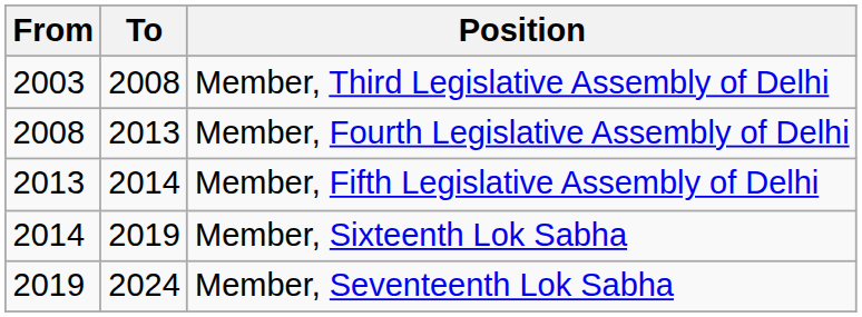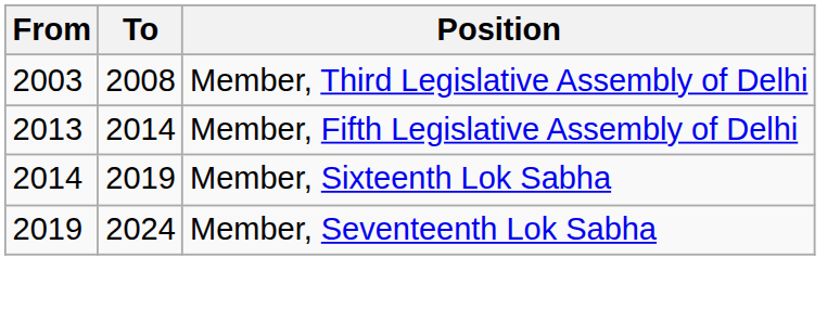 <table class="wikitable sortable">
 <tr>
 <th>From</th>
 <th>To</th>
 <th>Position</th>
 </tr>
 <tr>
 <td>2003</td>
 <td>2008</td>
 <td>Member, <a href='#'>Third Legislative Assembly of Delhi</a></td>
-</tr>
-<tr>
-<td>2008</td>
-<td>2013</td>
-<td>Member, <a href='#'>Fourth Legislative Assembly of Delhi</a></td>
 </tr>
 <tr>
 <td>2013</td>
 <td>2014</td>
 <td>Member, <a href='#'>Fifth Legislative Assembly of Delhi</a></td>
 </tr>
 <tr>
 <td>2014</td>
 <td>2019</td>
 <td>Member, <a href='#'>Sixteenth Lok Sabha</a></td>
 </tr>
 <tr>
 <td>2019</td>
 <td>2024</td>
 <td>Member, <a href='#'>Seventeenth Lok Sabha</a></td>
 </tr>
 </table>
